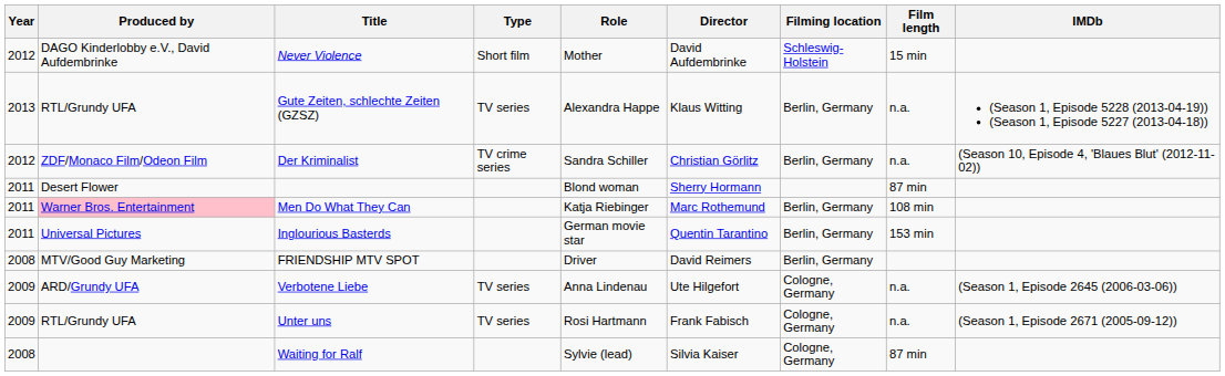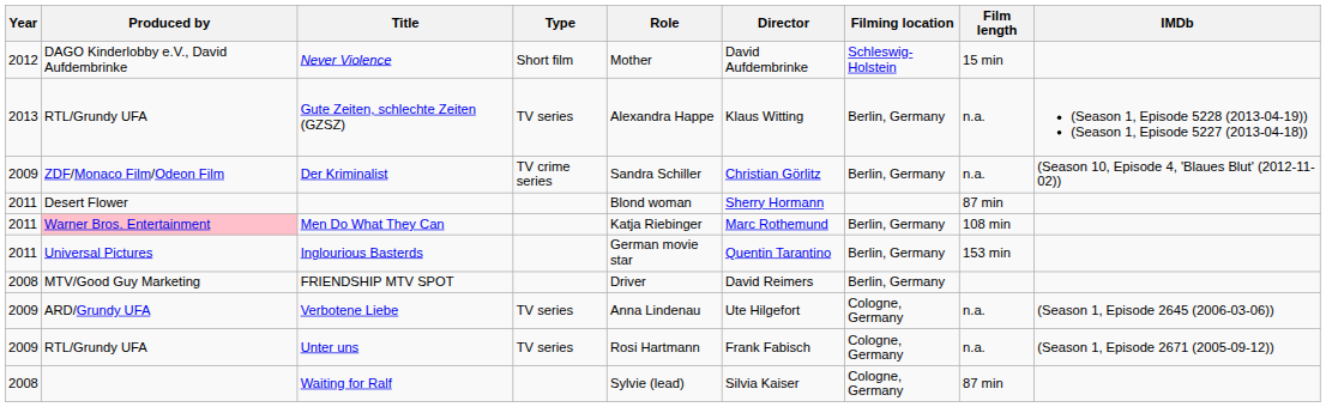 <table class="wikitable sortable">
 <tr>
 <th>Year</th>
 <th>Produced by</th>
 <th>Title</th>
 <th>Type</th>
 <th>Role</th>
 <th>Director</th>
 <th>Filming location</th>
 <th>Film length</th>
 <th>IMDb</th>
 </tr>
 <tr>
 <td>2012</td>
 <td>DAGO Kinderlobby e.V., David Aufdembrinke</td>
 <td><em><a href='#'>Never Violence</a></em></td>
 <td>Short film</td>
 <td>Mother</td>
 <td>David Aufdembrinke</td>
 <td><a href='#'>Schleswig-Holstein</a></td>
 <td>15 min</td>
 <td></td>
 </tr>
 <tr>
 <td>2013</td>
 <td>RTL/Grundy UFA</td>
 <td><a href='#'>Gute Zeiten, schlechte Zeiten</a> (GZSZ)</td>
 <td>TV series</td>
 <td>Alexandra Happe</td>
 <td>Klaus Witting</td>
 <td>Berlin, Germany</td>
 <td>n.a.</td>
 <td><br><ul><li> (Season 1, Episode 5228 (2013-04-19))</li><li> (Season 1, Episode 5227 (2013-04-18))</li></ul></td>
 </tr>
 <tr>
-<td>2012</td>
+<td>2009</td>
 <td><a href='#'>ZDF</a>/<a href='#'>Monaco Film</a>/<a href='#'>Odeon Film</a></td>
 <td><a href='#'>Der Kriminalist</a></td>
 <td>TV crime series</td>
 <td>Sandra Schiller</td>
 <td><a href='#'>Christian Görlitz</a></td>
 <td>Berlin, Germany</td>
 <td>n.a.</td>
 <td> (Season 10, Episode 4, 'Blaues Blut' (2012-11-02))</td>
 </tr>
 <tr>
 <td>2011</td>
 <td>Desert Flower</td>
 <td></td>
 <td></td>
 <td>Blond woman</td>
 <td><a href='#'>Sherry Hormann</a></td>
 <td></td>
 <td>87 min</td>
 <td></td>
 </tr>
 <tr>
 <td>2011</td>
 <td style="background: pink;"><a href='#'>Warner Bros. Entertainment</a></td>
 <td><a href='#'>Men Do What They Can</a></td>
 <td></td>
 <td>Katja Riebinger</td>
 <td><a href='#'>Marc Rothemund</a></td>
 <td>Berlin, Germany</td>
 <td>108 min</td>
 <td></td>
 </tr>
 <tr>
 <td>2011</td>
 <td><a href='#'>Universal Pictures</a></td>
 <td><a href='#'>Inglourious Basterds</a></td>
 <td></td>
 <td>German movie star</td>
 <td><a href='#'>Quentin Tarantino</a></td>
 <td>Berlin, Germany</td>
 <td>153 min</td>
 <td></td>
 </tr>
 <tr>
 <td>2008</td>
 <td>MTV/Good Guy Marketing</td>
 <td>FRIENDSHIP MTV SPOT</td>
 <td></td>
 <td>Driver</td>
 <td>David Reimers</td>
 <td>Berlin, Germany</td>
 <td></td>
 <td></td>
 </tr>
 <tr>
 <td>2009</td>
 <td>ARD/<a href='#'>Grundy UFA</a></td>
 <td><a href='#'>Verbotene Liebe</a></td>
 <td>TV series</td>
 <td>Anna Lindenau</td>
 <td>Ute Hilgefort</td>
 <td>Cologne, Germany</td>
 <td>n.a.</td>
 <td> (Season 1, Episode 2645 (2006-03-06))</td>
 </tr>
 <tr>
 <td>2009</td>
 <td>RTL/Grundy UFA</td>
 <td><a href='#'>Unter uns</a></td>
 <td>TV series</td>
 <td>Rosi Hartmann</td>
 <td>Frank Fabisch</td>
 <td>Cologne, Germany</td>
 <td>n.a.</td>
 <td> (Season 1, Episode 2671 (2005-09-12))</td>
 </tr>
 <tr>
 <td>2008</td>
 <td></td>
 <td><a href='#'>Waiting for Ralf</a></td>
 <td></td>
 <td>Sylvie (lead)</td>
 <td>Silvia Kaiser</td>
 <td>Cologne, Germany</td>
 <td>87 min</td>
 <td></td>
 </tr>
 </table>
